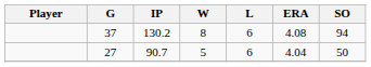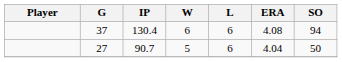 <table class="wikitable sortable">
 <tr>
 <th bgcolor="#DDDDFF" width="16%">Player</th>
 <th bgcolor="#DDDDFF" width="9%">G</th>
 <th bgcolor="#DDDDFF" width="9%">IP</th>
 <th bgcolor="#DDDDFF" width="9%">W</th>
 <th bgcolor="#DDDDFF" width="9%">L</th>
 <th bgcolor="#DDDDFF" width="9%">ERA</th>
 <th bgcolor="#DDDDFF" width="9%">SO</th>
 </tr>
 <tr align="center">
 <td></td>
 <td>37</td>
-<td>130.2</td>
-<td>8</td>
+<td>130.4</td>
+<td>6</td>
 <td>6</td>
 <td>4.08</td>
 <td>94</td>
 </tr>
 <tr align="center">
 <td></td>
 <td>27</td>
 <td>90.7</td>
 <td>5</td>
 <td>6</td>
 <td>4.04</td>
 <td>50</td>
 </tr>
 <tr align="center">
 </tr>
 </table>
